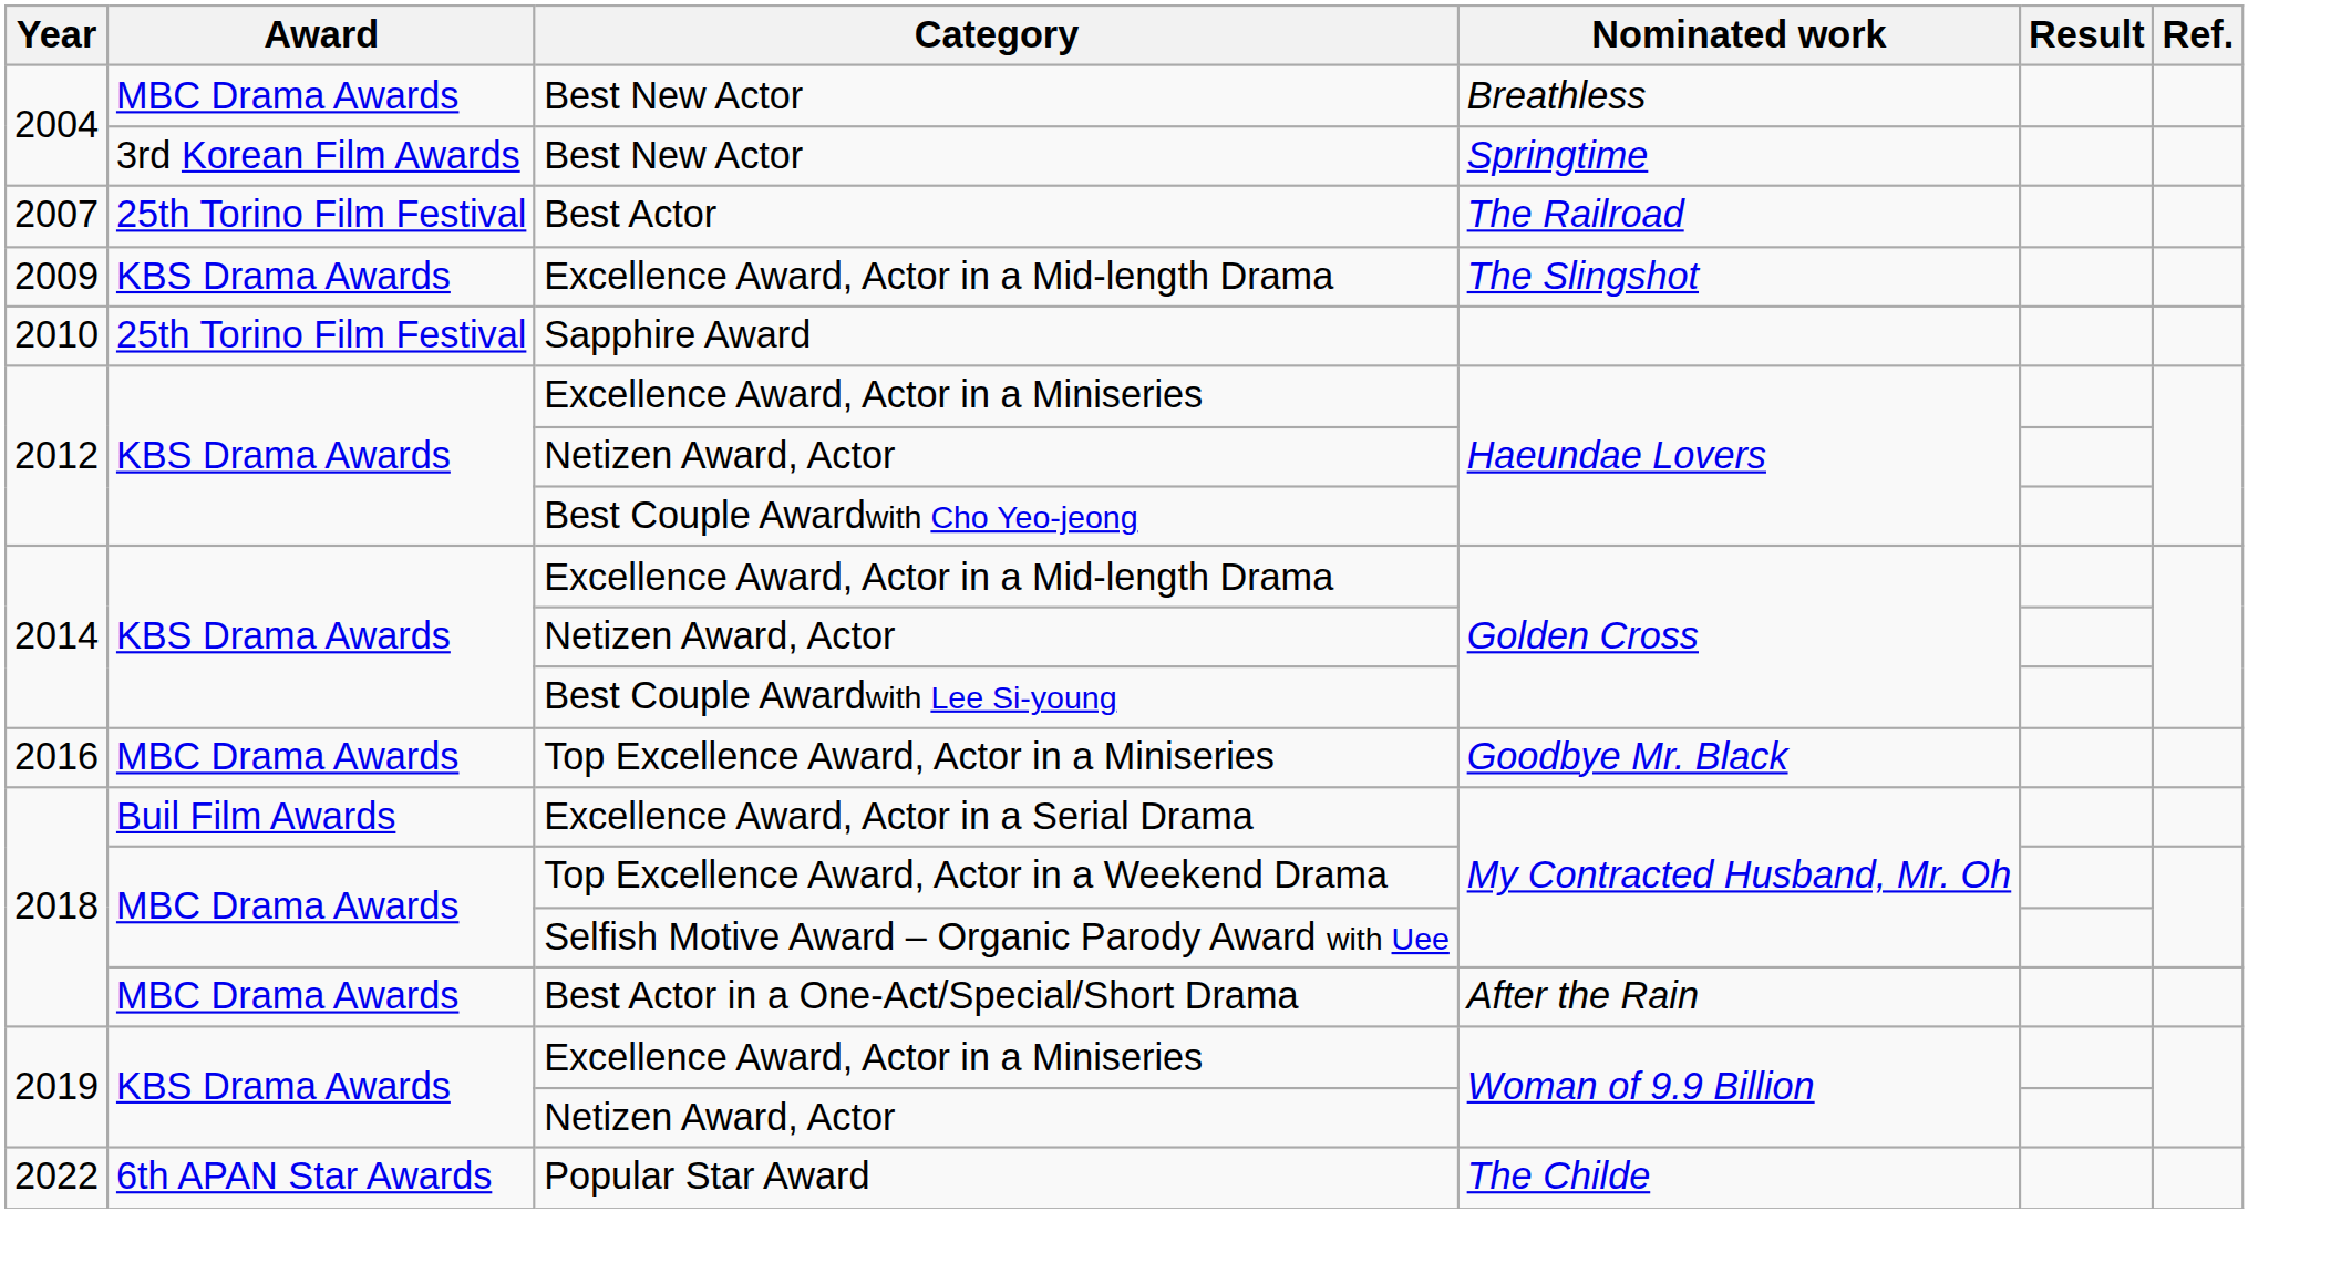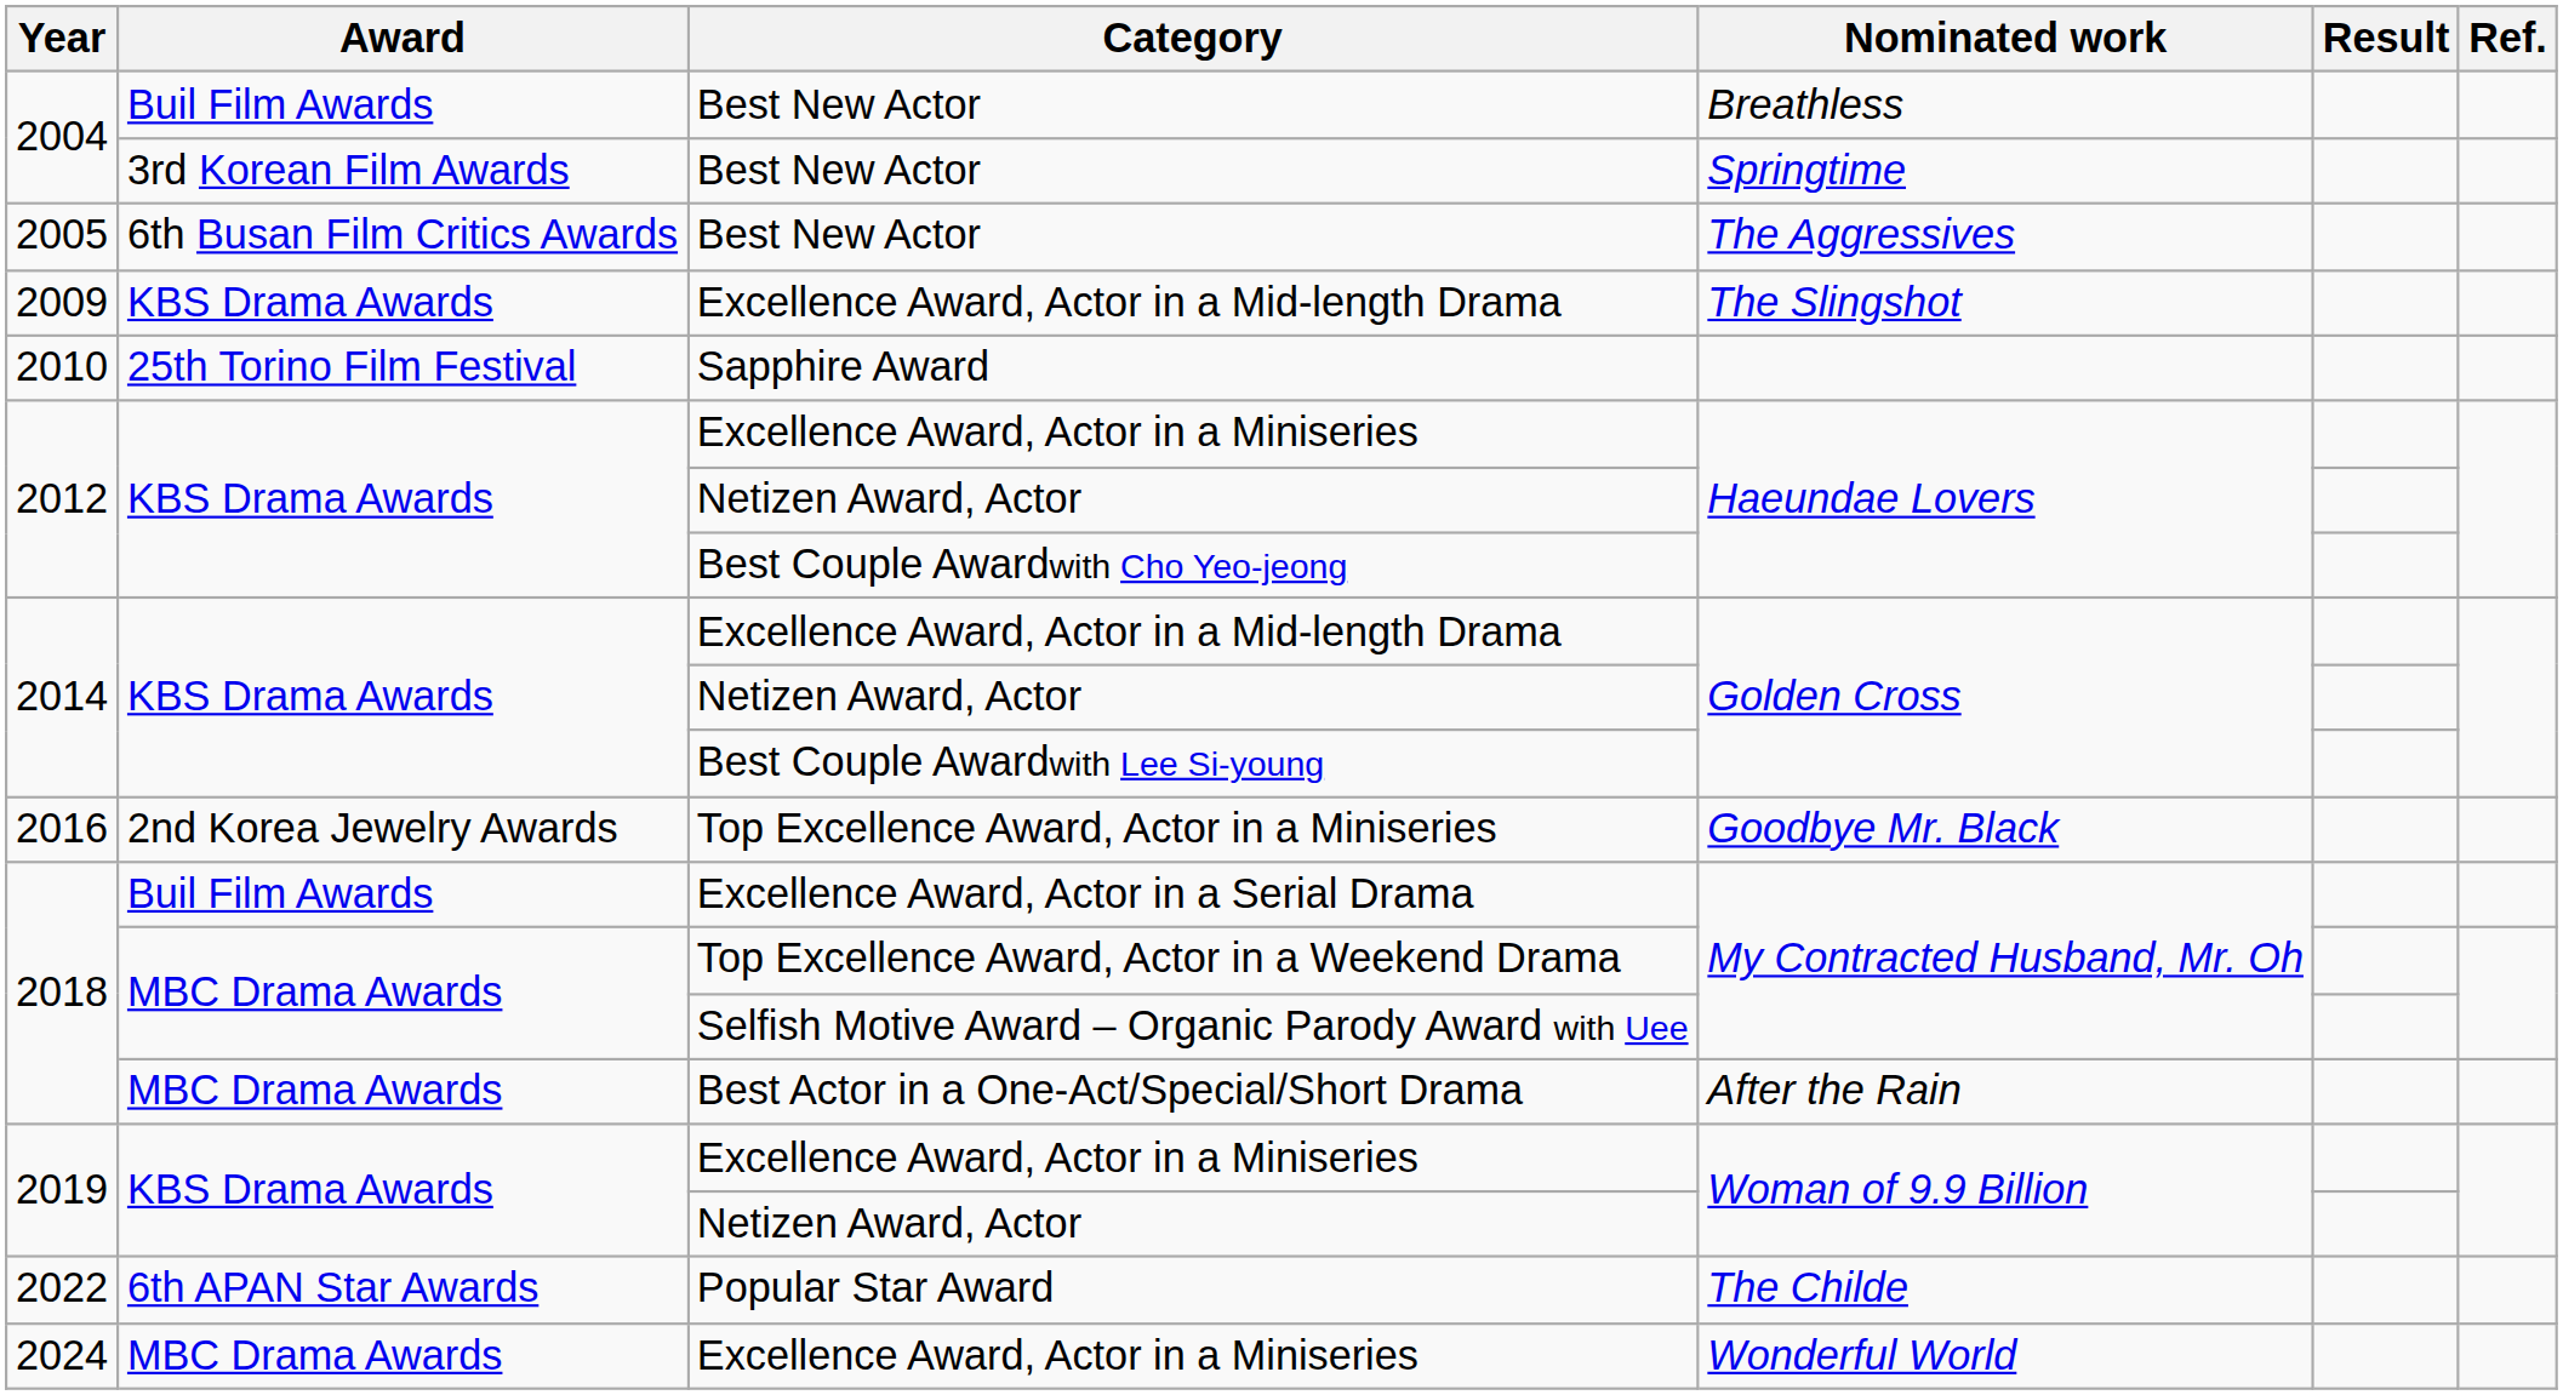 <table class="wikitable sortable">
 <tr>
 <th>Year</th>
 <th>Award</th>
 <th>Category</th>
 <th>Nominated work</th>
 <th>Result</th>
 <th>Ref.</th>
 </tr>
 <tr>
 <td rowspan=2>2004</td>
-<td><a href='#'>MBC Drama Awards</a></td>
+<td rowspan="1"><a href='#'>Buil Film Awards</a></td>
 <td>Best New Actor</td>
 <td><em>Breathless</em></td>
 <td></td>
 <td></td>
 </tr>
 <tr>
 <td>3rd <a href='#'>Korean Film Awards</a></td>
 <td>Best New Actor</td>
 <td><em><a href='#'>Springtime</a></em></td>
 <td></td>
 <td></td>
 </tr>
 <tr>
-<td>2007</td>
-<td><a href='#'>25th Torino Film Festival</a></td>
-<td>Best Actor</td>
-<td><em><a href='#'>The Railroad</a></em></td>
+<td>2005</td>
+<td>6th <a href='#'>Busan Film Critics Awards</a></td>
+<td>Best New Actor</td>
+<td><em><a href='#'>The Aggressives</a></em></td>
 <td></td>
 <td></td>
 </tr>
 <tr>
 <td>2009</td>
 <td><a href='#'>KBS Drama Awards</a></td>
 <td>Excellence Award, Actor in a Mid-length Drama</td>
 <td><em><a href='#'>The Slingshot</a></em></td>
 <td></td>
 <td></td>
 </tr>
 <tr>
 <td>2010</td>
 <td><a href='#'>25th Torino Film Festival</a></td>
 <td>Sapphire Award</td>
 <td></td>
 <td></td>
 <td></td>
 </tr>
 <tr>
 <td rowspan=3>2012</td>
 <td rowspan=3><a href='#'>KBS Drama Awards</a></td>
 <td>Excellence Award, Actor in a Miniseries</td>
 <td rowspan=3><em><a href='#'>Haeundae Lovers</a></em></td>
 <td></td>
 <td rowspan="3"></td>
 </tr>
 <tr>
 <td>Netizen Award, Actor</td>
 <td></td>
 </tr>
 <tr>
 <td>Best Couple Award<small>with <a href='#'>Cho Yeo-jeong</a></small></td>
 <td></td>
 </tr>
 <tr>
 <td rowspan="3">2014</td>
 <td rowspan="3"><a href='#'>KBS Drama Awards</a></td>
 <td>Excellence Award, Actor in a Mid-length Drama</td>
 <td rowspan="3"><em><a href='#'>Golden Cross</a></em></td>
 <td></td>
 <td rowspan="3"></td>
 </tr>
 <tr>
 <td>Netizen Award, Actor</td>
 <td></td>
 </tr>
 <tr>
 <td>Best Couple Award<small>with <a href='#'>Lee Si-young</a></small></td>
 <td></td>
 </tr>
 <tr>
 <td>2016</td>
-<td><a href='#'>MBC Drama Awards</a></td>
+<td>2nd Korea Jewelry Awards</td>
 <td>Top Excellence Award, Actor in a Miniseries</td>
 <td><em><a href='#'>Goodbye Mr. Black</a></em></td>
 <td></td>
 <td></td>
 </tr>
 <tr>
 <td rowspan="4">2018</td>
 <td rowspan="1"><a href='#'>Buil Film Awards</a></td>
 <td>Excellence Award, Actor in a Serial Drama</td>
 <td rowspan="3"><em><a href='#'>My Contracted Husband, Mr. Oh</a></em></td>
 <td></td>
 <td></td>
 </tr>
 <tr>
 <td rowspan="2"><a href='#'>MBC Drama Awards</a></td>
 <td>Top Excellence Award, Actor in a Weekend Drama</td>
 <td></td>
 <td rowspan="2"></td>
 </tr>
 <tr>
 <td>Selfish Motive Award – Organic Parody Award <small>with <a href='#'>Uee</a></small></td>
 <td></td>
 </tr>
 <tr>
 <td><a href='#'>MBC Drama Awards</a></td>
 <td>Best Actor in a One-Act/Special/Short Drama</td>
 <td><em>After the Rain</em></td>
 <td></td>
 <td></td>
 </tr>
 <tr>
 <td rowspan="2">2019</td>
 <td rowspan="2"><a href='#'>KBS Drama Awards</a></td>
 <td>Excellence Award, Actor in a Miniseries</td>
 <td rowspan="2"><em><a href='#'>Woman of 9.9 Billion</a></em></td>
 <td></td>
 <td rowspan="2"></td>
 </tr>
 <tr>
 <td>Netizen Award, Actor</td>
 <td></td>
 </tr>
 <tr>
 <td>2022</td>
 <td><a href='#'>6th APAN Star Awards</a></td>
 <td>Popular Star Award</td>
 <td rowspan="1"><em><a href='#'>The Childe</a></em></td>
 <td></td>
 <td rowspan="1" style="text-align:center"></td>
 </tr>
+<tr>
+<td>2024</td>
+<td rowspan="1"><a href='#'>MBC Drama Awards</a></td>
+<td>Excellence Award, Actor in a Miniseries</td>
+<td rowspan="1"><em><a href='#'>Wonderful World</a></em></td>
+<td></td>
+<td rowspan="1" style="text-align:center"></td>
+</tr>
 </table>
